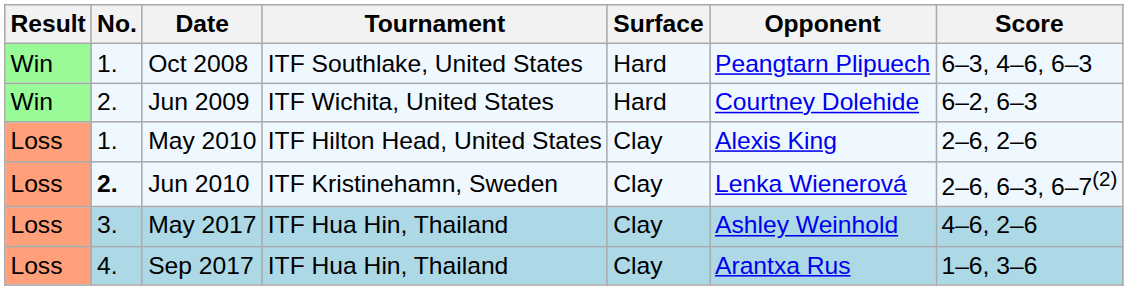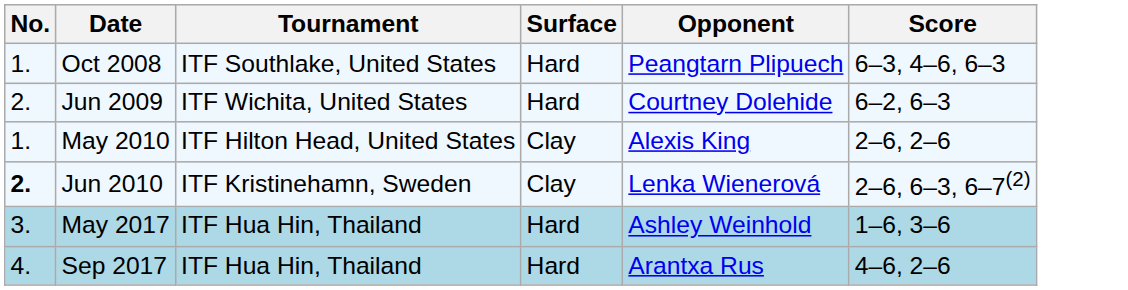 <table class="sortable wikitable">
 <tr>
-<th>Result</th>
 <th>No.</th>
 <th>Date</th>
 <th>Tournament</th>
 <th>Surface</th>
 <th>Opponent</th>
 <th class="unsortable">Score</th>
 </tr>
 <tr style="background:#f0f8ff;">
-<td style="background:#98fb98;">Win</td>
 <td>1.</td>
 <td>Oct 2008</td>
 <td>ITF Southlake, United States</td>
 <td>Hard</td>
 <td> <a href='#'>Peangtarn Plipuech</a></td>
 <td>6–3, 4–6, 6–3</td>
 </tr>
 <tr style="background:#f0f8ff;">
-<td style="background:#98fb98;">Win</td>
 <td>2.</td>
 <td>Jun 2009</td>
 <td>ITF Wichita, United States</td>
 <td>Hard</td>
 <td> <a href='#'>Courtney Dolehide</a></td>
 <td>6–2, 6–3</td>
 </tr>
 <tr style="background:#f0f8ff;">
-<td style="background:#ffa07a;">Loss</td>
 <td>1.</td>
 <td>May 2010</td>
 <td>ITF Hilton Head, United States</td>
 <td>Clay</td>
 <td> <a href='#'>Alexis King</a></td>
 <td>2–6, 2–6</td>
 </tr>
 <tr style="background:#f0f8ff;">
-<td style="background:#ffa07a;">Loss</td>
 <td><strong>2.</strong></td>
 <td>Jun 2010</td>
 <td>ITF Kristinehamn, Sweden</td>
 <td>Clay</td>
 <td> <a href='#'>Lenka Wienerová</a></td>
 <td>2–6, 6–3, 6–7<sup>(2)</sup></td>
 </tr>
 <tr style="background:lightblue;">
-<td style="background:#ffa07a;">Loss</td>
 <td>3.</td>
 <td>May 2017</td>
 <td>ITF Hua Hin, Thailand</td>
-<td>Clay</td>
+<td>Hard</td>
 <td> <a href='#'>Ashley Weinhold</a></td>
-<td>4–6, 2–6</td>
+<td>1–6, 3–6</td>
 </tr>
 <tr style="background:lightblue;">
-<td style="background:#ffa07a;">Loss</td>
 <td>4.</td>
 <td>Sep 2017</td>
 <td>ITF Hua Hin, Thailand</td>
-<td>Clay</td>
+<td>Hard</td>
 <td> <a href='#'>Arantxa Rus</a></td>
-<td>1–6, 3–6</td>
+<td>4–6, 2–6</td>
 </tr>
 </table>
